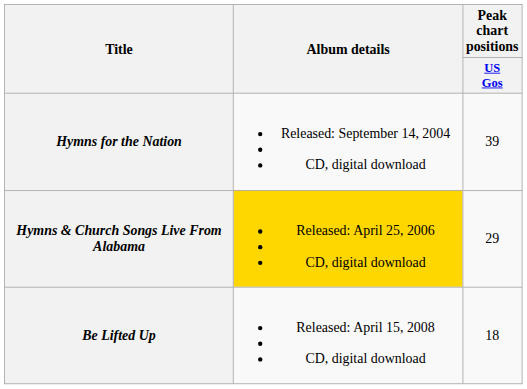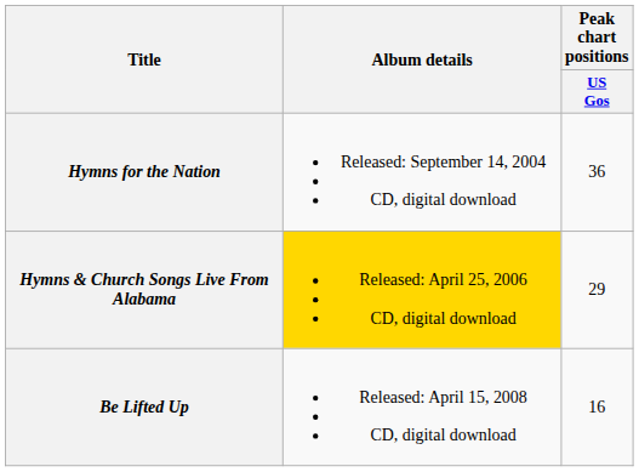 <table class="wikitable plainrowheaders" style="text-align:center;">
 <tr>
 <th scope="col" rowspan="2" style="width:16em;">Title</th>
 <th scope="col" rowspan="2" style="width:16em;">Album details</th>
 <th scope="col" colspan="1">Peak chart positions</th>
 </tr>
 <tr>
 <th style="width:3em; font-size:90%"><a href='#'>US<br>Gos</a></th>
 </tr>
 <tr>
 <th scope="row"><em>Hymns for the Nation</em></th>
 <td><br><ul><li>Released: September 14, 2004</li><li></li><li>CD, digital download</li></ul></td>
-<td>39</td>
+<td>36</td>
 </tr>
 <tr>
 <th scope="row"><em>Hymns & Church Songs Live From Alabama</em></th>
 <td style="background: gold;"><br><ul><li>Released: April 25, 2006</li><li></li><li>CD, digital download</li></ul></td>
 <td>29</td>
 </tr>
 <tr>
 <th scope="row"><em>Be Lifted Up</em></th>
 <td><br><ul><li>Released: April 15, 2008</li><li></li><li>CD, digital download</li></ul></td>
-<td>18</td>
+<td>16</td>
 </tr>
 </table>
